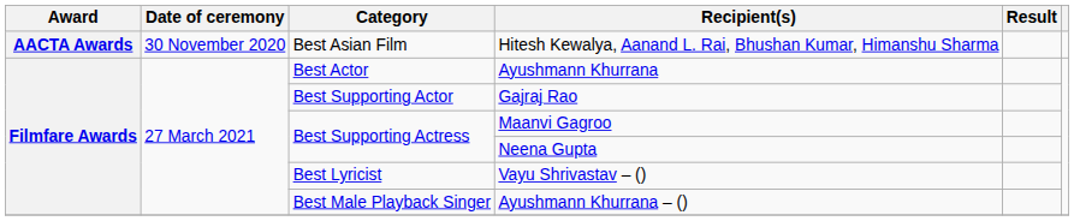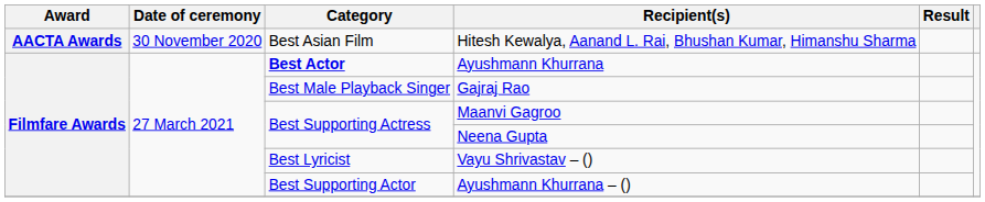 <table class="wikitable plainrowheaders sortable">
 <tr>
 <th scope="col">Award</th>
 <th scope="col">Date of ceremony</th>
 <th scope="col">Category</th>
 <th scope="col">Recipient(s)</th>
 <th scope="col" class="unsortable">Result</th>
 <th scope="col" class="unsortable"></th>
 </tr>
 <tr>
 <th scope="row"><a href='#'>AACTA Awards</a></th>
 <td><a href='#'>30 November 2020</a></td>
 <td>Best Asian Film</td>
 <td>Hitesh Kewalya, <a href='#'>Aanand L. Rai</a>, <a href='#'>Bhushan Kumar</a>, <a href='#'>Himanshu Sharma</a></td>
 <td></td>
 <td></td>
 </tr>
 <tr>
 <th scope="row" rowspan="6"><a href='#'>Filmfare Awards</a></th>
 <td rowspan="6"><a href='#'>27 March 2021</a></td>
-<td><a href='#'>Best Actor</a></td>
+<td><strong><a href='#'>Best Actor</a></strong></td>
 <td><a href='#'>Ayushmann Khurrana</a></td>
 <td></td>
 <td style="text-align:center;" rowspan="6"></td>
 </tr>
 <tr>
-<td><a href='#'>Best Supporting Actor</a></td>
+<td><a href='#'>Best Male Playback Singer</a></td>
 <td><a href='#'>Gajraj Rao</a></td>
 <td></td>
 </tr>
 <tr>
 <td rowspan="2"><a href='#'>Best Supporting Actress</a></td>
 <td><a href='#'>Maanvi Gagroo</a></td>
 <td></td>
 </tr>
 <tr>
 <td><a href='#'>Neena Gupta</a></td>
 <td></td>
 </tr>
 <tr>
 <td><a href='#'>Best Lyricist</a></td>
 <td><a href='#'>Vayu Shrivastav</a> – ()</td>
 <td></td>
 </tr>
 <tr>
-<td><a href='#'>Best Male Playback Singer</a></td>
+<td><a href='#'>Best Supporting Actor</a></td>
 <td><a href='#'>Ayushmann Khurrana</a> – ()</td>
 <td></td>
 </tr>
 <tr>
 </tr>
 </table>
